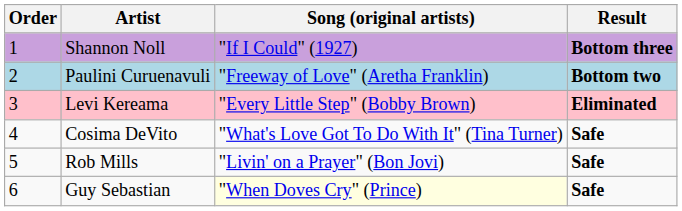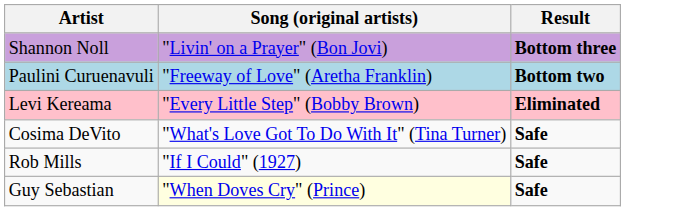 <table class=wikitable>
 <tr>
-<th>Order</th>
 <th>Artist</th>
 <th>Song (original artists)</th>
 <th>Result</th>
 </tr>
 <tr style="background:#C9A0DC">
-<td>1</td>
 <td>Shannon Noll</td>
-<td>"<a href='#'>If I Could</a>" (<a href='#'>1927</a>)</td>
+<td>"<a href='#'>Livin' on a Prayer</a>" (<a href='#'>Bon Jovi</a>)</td>
 <td><strong>Bottom three</strong></td>
 </tr>
 <tr style="background:lightblue;">
-<td>2</td>
 <td>Paulini Curuenavuli</td>
 <td>"<a href='#'>Freeway of Love</a>" (<a href='#'>Aretha Franklin</a>)</td>
 <td><strong>Bottom two</strong></td>
 </tr>
 <tr style="background:pink;">
-<td>3</td>
 <td>Levi Kereama</td>
 <td>"<a href='#'>Every Little Step</a>" (<a href='#'>Bobby Brown</a>)</td>
 <td><strong>Eliminated</strong></td>
 </tr>
 <tr>
-<td>4</td>
 <td>Cosima DeVito</td>
 <td>"<a href='#'>What's Love Got To Do With It</a>" (<a href='#'>Tina Turner</a>)</td>
 <td><strong>Safe</strong></td>
 </tr>
 <tr>
-<td>5</td>
 <td>Rob Mills</td>
-<td>"<a href='#'>Livin' on a Prayer</a>" (<a href='#'>Bon Jovi</a>)</td>
+<td>"<a href='#'>If I Could</a>" (<a href='#'>1927</a>)</td>
 <td><strong>Safe</strong></td>
 </tr>
 <tr>
-<td>6</td>
 <td>Guy Sebastian</td>
 <td style="background: lightyellow;">"<a href='#'>When Doves Cry</a>" (<a href='#'>Prince</a>)</td>
 <td><strong>Safe</strong></td>
 </tr>
 </table>
